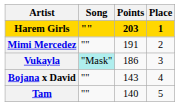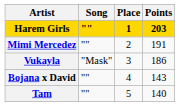 <table class="wikitable plainrowheaders" style="margin: 1em auto 1em auto; text-align:left">
 <tr>
 <th>Artist</th>
 <th>Song</th>
+<th>Place</th>
 <th>Points</th>
-<th>Place</th>
 </tr>
 <tr style="font-weight:bold; background:gold;">
 <th scope="row" style="font-weight:bold; background: gold;">Harem Girls</th>
 <td>""</td>
+<td align="center">1</td>
 <td align="center">203</td>
-<td align="center">1</td>
 </tr>
 <tr>
 <th scope="row"><a href='#'>Mimi Mercedez</a></th>
 <td>""</td>
+<td align="center">2</td>
 <td align="center">191</td>
-<td align="center">2</td>
 </tr>
 <tr>
 <th scope="row"><a href='#'>Vukayla</a></th>
-<td style="background: paleturquoise;">"Mask"</td>
+<td>"Mask"</td>
+<td align="center">3</td>
 <td align="center">186</td>
-<td align="center">3</td>
 </tr>
 <tr>
 <th scope="row"><a href='#'>Bojana</a> x David</th>
 <td>""</td>
+<td align="center">4</td>
 <td align="center">143</td>
-<td align="center">4</td>
 </tr>
 <tr>
 <th scope="row"><a href='#'>Tam</a></th>
 <td>""</td>
+<td align="center">5</td>
 <td align="center">140</td>
-<td align="center">5</td>
 </tr>
 </table>
